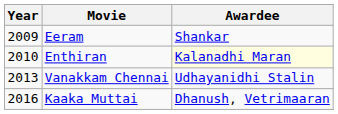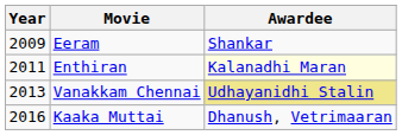 <table class="wikitable">
 <tr>
 <th>Year</th>
 <th>Movie</th>
 <th>Awardee</th>
 </tr>
 <tr>
 <td>2009</td>
 <td><a href='#'>Eeram</a></td>
 <td><a href='#'>Shankar</a></td>
 </tr>
 <tr>
-<td>2010</td>
+<td>2011</td>
 <td><a href='#'>Enthiran</a></td>
 <td style="background: lightyellow;"><a href='#'>Kalanadhi Maran</a></td>
 </tr>
 <tr>
 <td>2013</td>
 <td><a href='#'>Vanakkam Chennai</a></td>
-<td><a href='#'>Udhayanidhi Stalin</a></td>
+<td style="background: khaki;"><a href='#'>Udhayanidhi Stalin</a></td>
 </tr>
 <tr>
 <td>2016</td>
 <td><a href='#'>Kaaka Muttai</a></td>
 <td><a href='#'>Dhanush</a>, <a href='#'>Vetrimaaran</a></td>
 </tr>
 </table>
